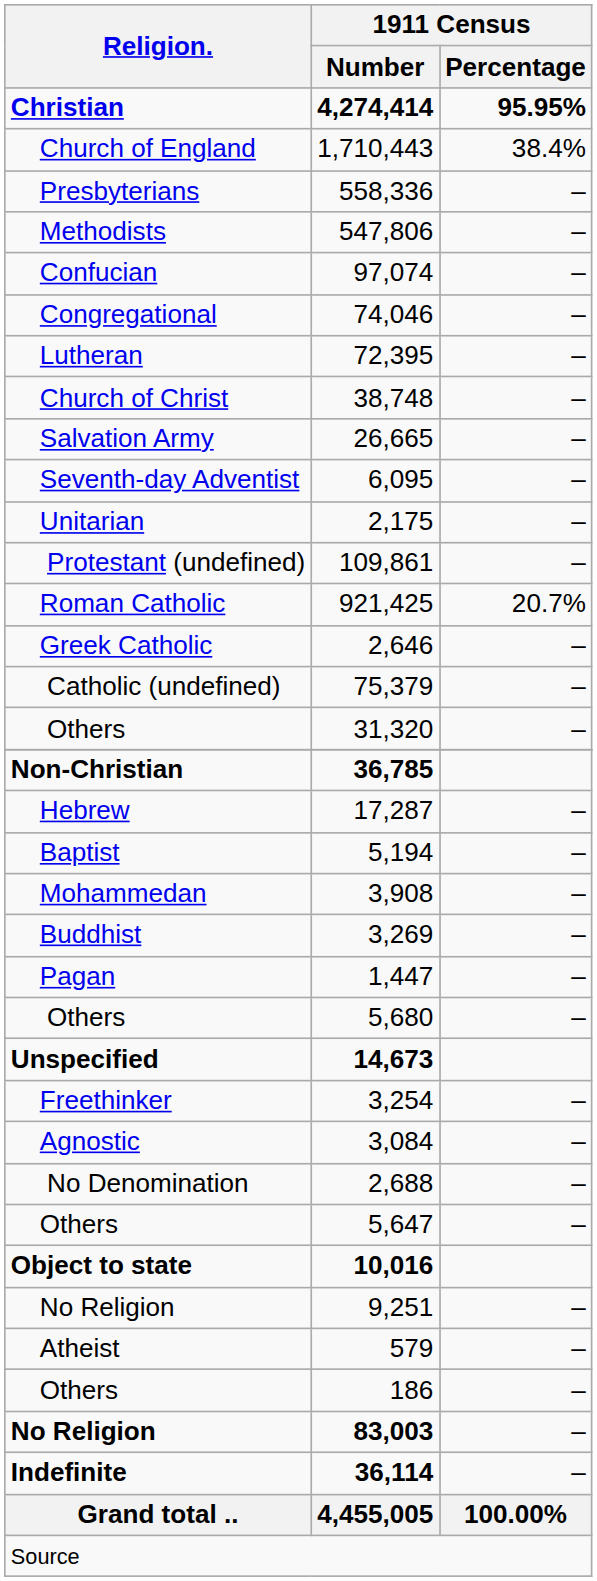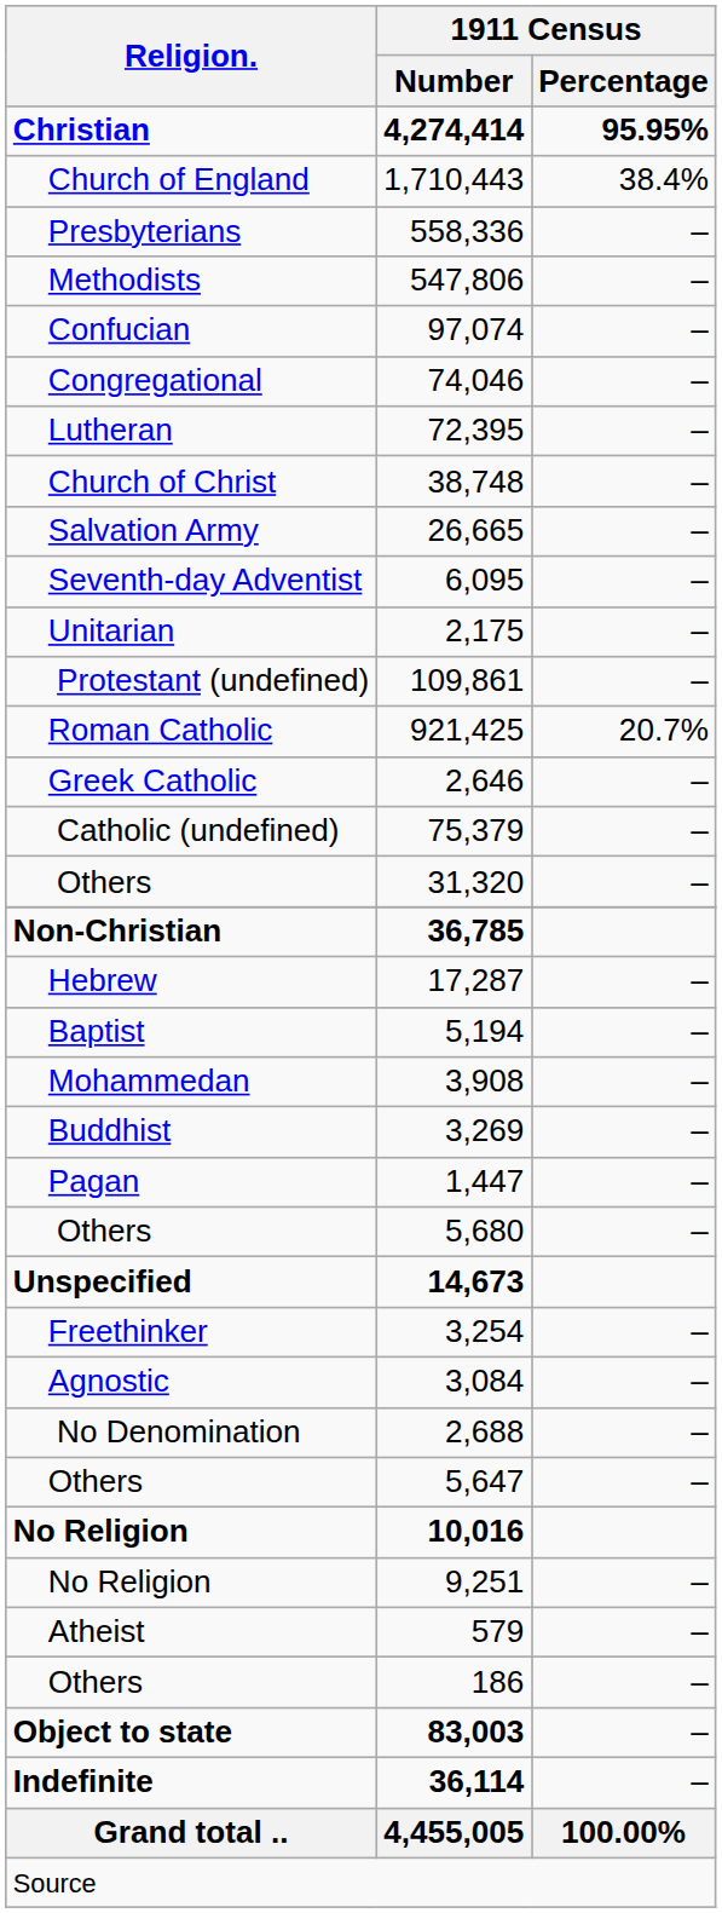 <table class="wikitable">
 <tr>
 <th rowspan=2><a href='#'>Religion.</a></th>
 <th colspan=2>1911 Census</th>
 </tr>
 <tr>
 <th>Number</th>
 <th>Percentage</th>
 </tr>
 <tr align=right>
 <td align=left><strong><a href='#'>Christian</a></strong></td>
 <td><strong>4,274,414</strong></td>
 <td><strong>95.95%</strong></td>
 </tr>
 <tr align=right>
 <td align=left>    <a href='#'>Church of England</a></td>
 <td>1,710,443</td>
 <td>38.4%</td>
 </tr>
 <tr align=right>
 <td align=left>    <a href='#'>Presbyterians</a></td>
 <td>558,336</td>
 <td>–</td>
 </tr>
 <tr align=right>
 <td align=left>    <a href='#'>Methodists</a></td>
 <td>547,806</td>
 <td>–</td>
 </tr>
 <tr align=right>
 <td align=left>    <a href='#'>Confucian</a></td>
 <td>97,074</td>
 <td>–</td>
 </tr>
 <tr align=right>
 <td align=left>    <a href='#'>Congregational</a></td>
 <td>74,046</td>
 <td>–</td>
 </tr>
 <tr align=right>
 <td align=left>    <a href='#'>Lutheran</a></td>
 <td>72,395</td>
 <td>–</td>
 </tr>
 <tr align=right>
 <td align=left>    <a href='#'>Church of Christ</a></td>
 <td>38,748</td>
 <td>–</td>
 </tr>
 <tr align=right>
 <td align=left>    <a href='#'>Salvation Army</a></td>
 <td>26,665</td>
 <td>–</td>
 </tr>
 <tr align=right>
 <td align=left>    <a href='#'>Seventh-day Adventist</a></td>
 <td>6,095</td>
 <td>–</td>
 </tr>
 <tr align=right>
 <td align=left>    <a href='#'>Unitarian</a></td>
 <td>2,175</td>
 <td>–</td>
 </tr>
 <tr align=right>
 <td align=left>     <a href='#'>Protestant</a> (undefined)</td>
 <td>109,861</td>
 <td>–</td>
 </tr>
 <tr align=right>
 <td align=left>    <a href='#'>Roman Catholic</a></td>
 <td>921,425</td>
 <td>20.7%</td>
 </tr>
 <tr align=right>
 <td align=left>    <a href='#'>Greek Catholic</a></td>
 <td>2,646</td>
 <td>–</td>
 </tr>
 <tr align=right>
 <td align=left>     Catholic (undefined)</td>
 <td>75,379</td>
 <td>–</td>
 </tr>
 <tr align=right>
 <td align=left>     Others</td>
 <td>31,320</td>
 <td>–</td>
 </tr>
 <tr align=right>
 </tr>
 <tr>
 <td colspan="1" style="text-align:left;"><strong>Non-Christian</strong></td>
 <td align=Right><strong>36,785</strong></td>
 <td></td>
 </tr>
 <tr align=right>
 <td align=left>    <a href='#'>Hebrew</a></td>
 <td>17,287</td>
 <td>–</td>
 </tr>
 <tr align=right>
 <td align=left>    <a href='#'>Baptist</a></td>
 <td>5,194</td>
 <td>–</td>
 </tr>
 <tr align=right>
 <td align=left>    <a href='#'>Mohammedan</a></td>
 <td>3,908</td>
 <td>–</td>
 </tr>
 <tr align=right>
 <td align=left>    <a href='#'>Buddhist</a></td>
 <td>3,269</td>
 <td>–</td>
 </tr>
 <tr align=right>
 <td align=left>    <a href='#'>Pagan</a></td>
 <td>1,447</td>
 <td>–</td>
 </tr>
 <tr align=right>
 <td align=left>     Others</td>
 <td>5,680</td>
 <td>–</td>
 </tr>
 <tr>
 <td align=left><strong>Unspecified</strong></td>
 <td align=right><strong>14,673</strong></td>
 <td></td>
 </tr>
 <tr align=right>
 <td align=left>    <a href='#'>Freethinker</a></td>
 <td>3,254</td>
 <td>–</td>
 </tr>
 <tr align=right>
 <td align=left>    <a href='#'>Agnostic</a></td>
 <td>3,084</td>
 <td>–</td>
 </tr>
 <tr align=right>
 <td align=left>     No Denomination</td>
 <td>2,688</td>
 <td>–</td>
 </tr>
 <tr align=right>
 <td align=left>    Others</td>
 <td>5,647</td>
 <td>–</td>
 </tr>
 <tr>
-<td align=left><strong>Object to state</strong></td>
+<td colspan="1" style="text-align:left;"><strong>No Religion</strong></td>
 <td align=Right><strong>10,016</strong></td>
 <td></td>
 </tr>
 <tr align=right>
 <td align=left>    No Religion</td>
 <td>9,251</td>
 <td>–</td>
 </tr>
 <tr align=right>
 <td align=left>    Atheist</td>
 <td>579</td>
 <td>–</td>
 </tr>
 <tr align=right>
 <td align=left>    Others</td>
 <td>186</td>
 <td>–</td>
 </tr>
 <tr align=right>
-<td colspan="1" style="text-align:left;"><strong>No Religion</strong></td>
+<td align=left><strong>Object to state</strong></td>
 <td><strong>83,003</strong></td>
 <td>–</td>
 </tr>
 <tr align=right>
 <td colspan="1" style="text-align:left;"><strong>Indefinite</strong></td>
 <td><strong>36,114</strong></td>
 <td>–</td>
 </tr>
 <tr>
 <th>Grand total ..</th>
 <th>4,455,005</th>
 <th>100.00%</th>
 </tr>
 <tr>
 <td colspan="4" style="text-align:left;"><small>Source</small></td>
 </tr>
 </table>
